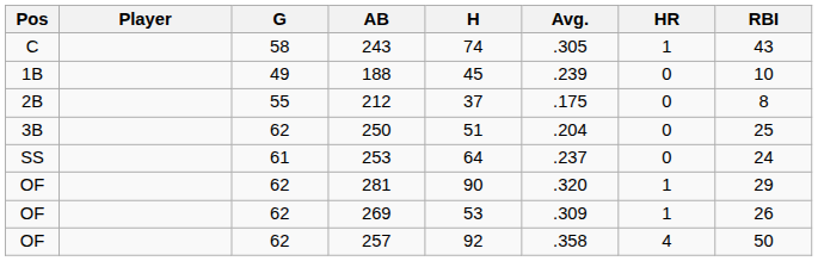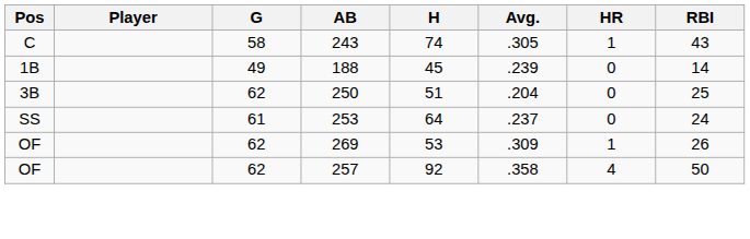 <table class="wikitable sortable">
 <tr>
 <th bgcolor="#DDDDFF" width="5%">Pos</th>
 <th bgcolor="#DDDDFF" width="16%">Player</th>
 <th bgcolor="#DDDDFF" width="9%">G</th>
 <th bgcolor="#DDDDFF" width="9%">AB</th>
 <th bgcolor="#DDDDFF" width="9%">H</th>
 <th bgcolor="#DDDDFF" width="9%">Avg.</th>
 <th bgcolor="#DDDDFF" width="9%">HR</th>
 <th bgcolor="#DDDDFF" width="9%">RBI</th>
 </tr>
 <tr align="center">
 <td>C</td>
 <td></td>
 <td>58</td>
 <td>243</td>
 <td>74</td>
 <td>.305</td>
 <td>1</td>
 <td>43</td>
 </tr>
 <tr align="center">
 <td>1B</td>
 <td></td>
 <td>49</td>
 <td>188</td>
 <td>45</td>
 <td>.239</td>
 <td>0</td>
-<td>10</td>
-</tr>
-<tr align="center">
-<td>2B</td>
-<td></td>
-<td>55</td>
-<td>212</td>
-<td>37</td>
-<td>.175</td>
-<td>0</td>
-<td>8</td>
+<td>14</td>
 </tr>
 <tr align="center">
 <td>3B</td>
 <td></td>
 <td>62</td>
 <td>250</td>
 <td>51</td>
 <td>.204</td>
 <td>0</td>
 <td>25</td>
 </tr>
 <tr align="center">
 <td>SS</td>
 <td></td>
 <td>61</td>
 <td>253</td>
 <td>64</td>
 <td>.237</td>
 <td>0</td>
 <td>24</td>
 </tr>
 <tr align="center">
 <td>OF</td>
 <td></td>
 <td>62</td>
-<td>281</td>
-<td>90</td>
-<td>.320</td>
-<td>1</td>
-<td>29</td>
-</tr>
-<tr align="center">
-<td>OF</td>
-<td></td>
-<td>62</td>
 <td>269</td>
 <td>53</td>
 <td>.309</td>
 <td>1</td>
 <td>26</td>
 </tr>
 <tr align="center">
 <td>OF</td>
 <td></td>
 <td>62</td>
 <td>257</td>
 <td>92</td>
 <td>.358</td>
 <td>4</td>
 <td>50</td>
 </tr>
 </table>
